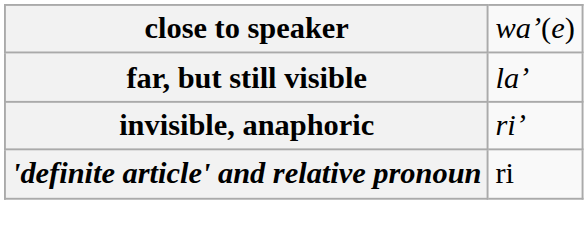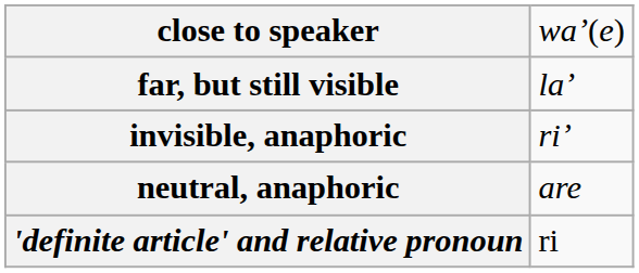 <table class="wikitable">
 <tr>
 <th><strong>close to speaker</strong></th>
 <td><em>waʼ</em>(<em>e</em>)</td>
 </tr>
 <tr>
 <th><strong>far, but still visible</strong></th>
 <td><em>laʼ</em></td>
 </tr>
 <tr>
 <th><strong>invisible, anaphoric</strong></th>
 <td><em>riʼ</em></td>
 </tr>
 <tr>
+<th><strong>neutral, anaphoric</strong></th>
+<td><em>are</em></td>
+</tr>
+<tr>
 <th><em><strong><em>'definite article' and relative pronoun<strong></th>
 <td></em>ri<em></td>
 </tr>
 </table>
